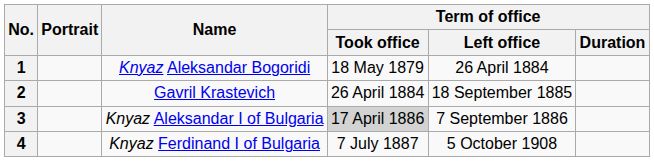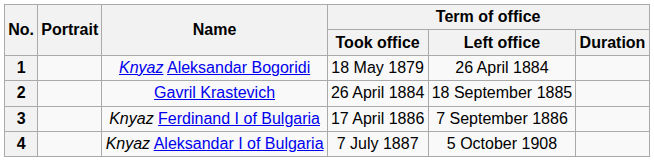 <table class="wikitable" style="text-align:center">
 <tr>
 <th rowspan=2>No.</th>
 <th rowspan=2>Portrait</th>
 <th rowspan=2>Name<br></th>
 <th colspan=3>Term of office</th>
 </tr>
 <tr>
 <th>Took office</th>
 <th>Left office</th>
 <th>Duration</th>
 </tr>
 <tr>
 <th>1</th>
 <td></td>
 <td><em><a href='#'>Knyaz</a></em> <a href='#'>Aleksandar Bogoridi</a><br></td>
 <td>18 May 1879</td>
 <td>26 April 1884</td>
 <td></td>
 </tr>
 <tr>
 <th>2</th>
 <td></td>
 <td><a href='#'>Gavril Krastevich</a><br></td>
 <td>26 April 1884</td>
 <td>18 September 1885</td>
 <td></td>
 </tr>
 <tr>
 <th>3</th>
 <td></td>
-<td><em>Knyaz</em> <a href='#'>Aleksandar I of Bulgaria</a><br></td>
-<td style="background: lightgrey;">17 April 1886</td>
+<td><em>Knyaz</em> <a href='#'>Ferdinand I of Bulgaria</a><br></td>
+<td>17 April 1886</td>
 <td>7 September 1886</td>
 <td></td>
 </tr>
 <tr>
 <th>4</th>
 <td></td>
-<td><em>Knyaz</em> <a href='#'>Ferdinand I of Bulgaria</a><br></td>
+<td><em>Knyaz</em> <a href='#'>Aleksandar I of Bulgaria</a><br></td>
 <td>7 July 1887</td>
 <td>5 October 1908</td>
 <td></td>
 </tr>
 </table>
